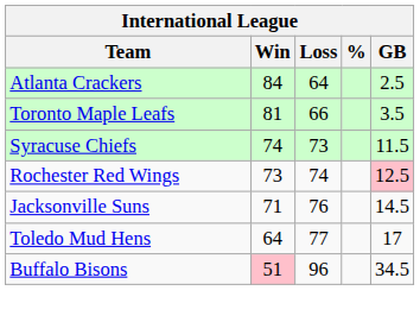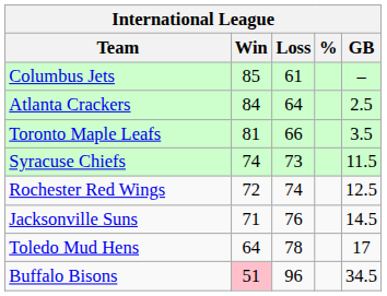 <table class="wikitable">
 <tr>
 <th colspan="5">International League</th>
 </tr>
 <tr>
 <th width="60%">Team</th>
 <th>Win</th>
 <th>Loss</th>
 <th>%</th>
 <th>GB</th>
+</tr>
+<tr align=center bgcolor=ccffcc>
+<td align=left><a href='#'>Columbus Jets</a></td>
+<td>85</td>
+<td>61</td>
+<td></td>
+<td>–</td>
 </tr>
 <tr align=center bgcolor=ccffcc>
 <td align=left><a href='#'>Atlanta Crackers</a></td>
 <td>84</td>
 <td>64</td>
 <td></td>
 <td>2.5</td>
 </tr>
 <tr align=center bgcolor=ccffcc>
 <td align=left><a href='#'>Toronto Maple Leafs</a></td>
 <td>81</td>
 <td>66</td>
 <td></td>
 <td>3.5</td>
 </tr>
 <tr align=center bgcolor=ccffcc>
 <td align=left><a href='#'>Syracuse Chiefs</a></td>
 <td>74</td>
 <td>73</td>
 <td></td>
 <td>11.5</td>
 </tr>
 <tr align=center>
 <td align=left><a href='#'>Rochester Red Wings</a></td>
-<td>73</td>
+<td>72</td>
 <td>74</td>
 <td></td>
-<td style="background: pink;">12.5</td>
+<td>12.5</td>
 </tr>
 <tr align=center>
 <td align=left><a href='#'>Jacksonville Suns</a></td>
 <td>71</td>
 <td>76</td>
 <td></td>
 <td>14.5</td>
 </tr>
 <tr align=center>
 <td align=left><a href='#'>Toledo Mud Hens</a></td>
 <td>64</td>
-<td>77</td>
+<td>78</td>
 <td></td>
 <td>17</td>
 </tr>
 <tr align=center>
 <td align=left><a href='#'>Buffalo Bisons</a></td>
 <td style="background: pink;">51</td>
 <td>96</td>
 <td></td>
 <td>34.5</td>
 </tr>
 </table>
